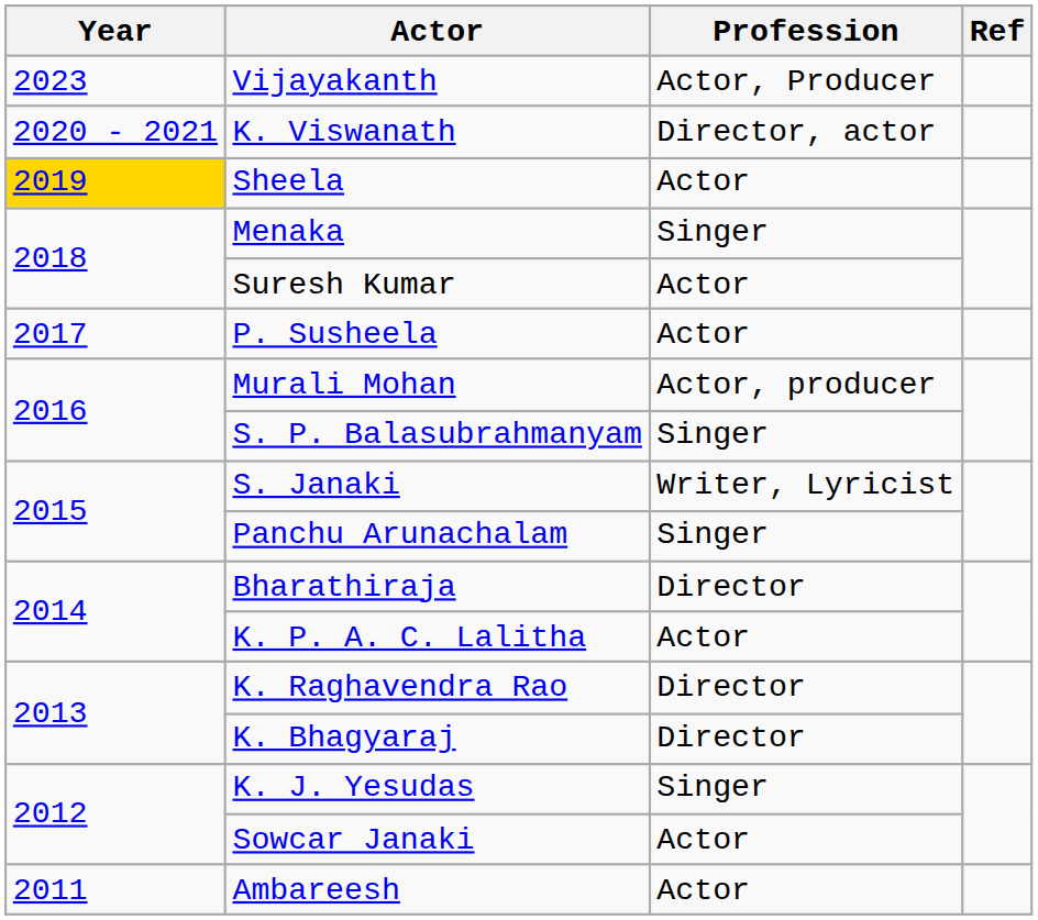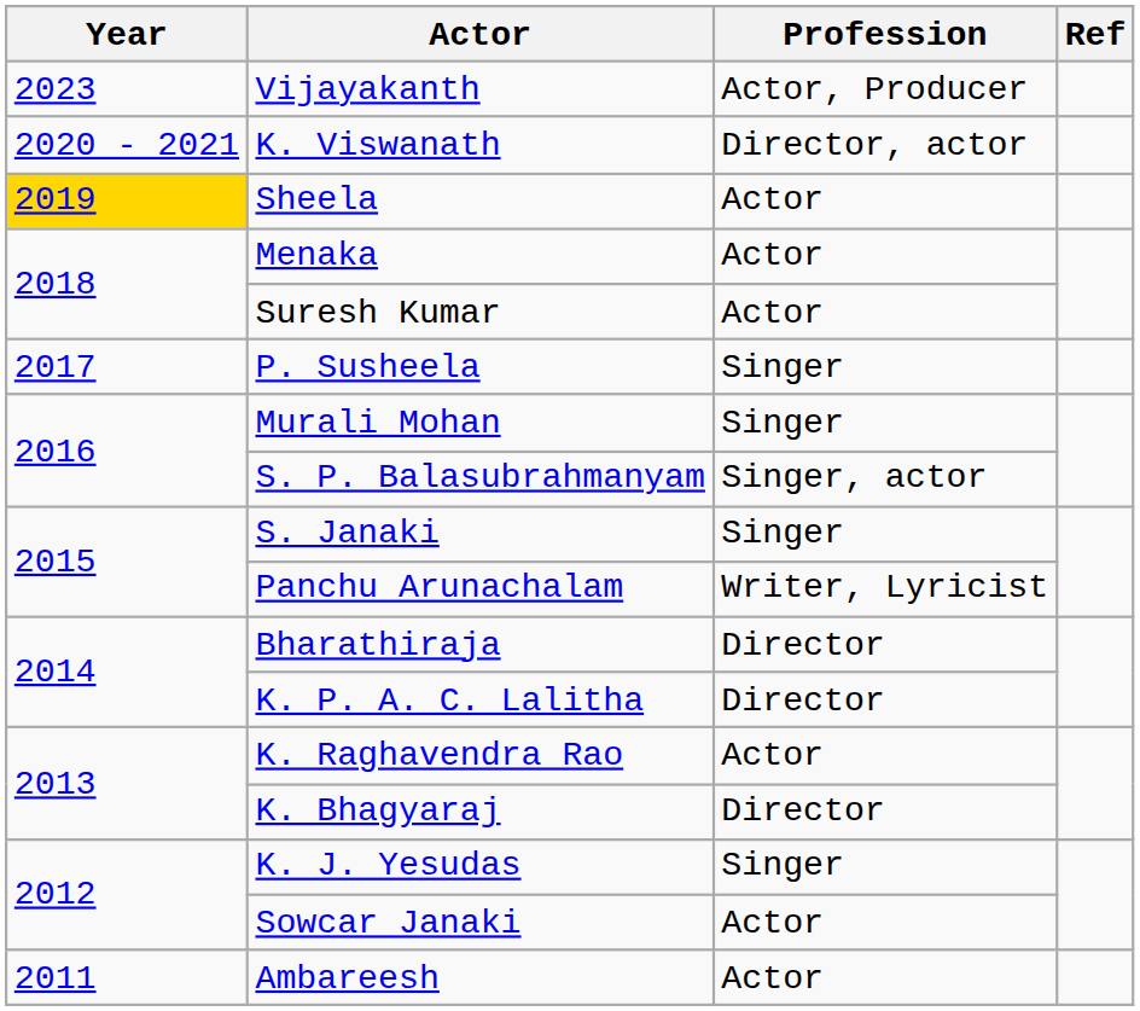 <table class="wikitable">
 <tr>
 <th>Year</th>
 <th>Actor</th>
 <th>Profession</th>
 <th>Ref</th>
 </tr>
 <tr>
 <td><a href='#'>2023</a></td>
 <td><a href='#'>Vijayakanth</a></td>
 <td>Actor, Producer</td>
 <td></td>
 </tr>
 <tr>
 <td><a href='#'>2020 - 2021</a></td>
 <td><a href='#'>K. Viswanath</a></td>
 <td>Director, actor</td>
 <td></td>
 </tr>
 <tr>
 <td style="background: gold;"><a href='#'>2019</a></td>
 <td><a href='#'>Sheela</a></td>
 <td>Actor</td>
 <td></td>
 </tr>
 <tr>
 <td rowspan="2"><a href='#'>2018</a></td>
 <td><a href='#'>Menaka</a></td>
-<td>Singer</td>
+<td>Actor</td>
 <td rowspan="2"></td>
 </tr>
 <tr>
 <td>Suresh Kumar</td>
 <td>Actor</td>
 </tr>
 <tr>
 <td><a href='#'>2017</a></td>
 <td><a href='#'>P. Susheela</a></td>
-<td>Actor</td>
+<td>Singer</td>
 <td></td>
 </tr>
 <tr>
 <td rowspan="2"><a href='#'>2016</a></td>
 <td><a href='#'>Murali Mohan</a></td>
-<td>Actor, producer</td>
+<td>Singer</td>
 <td rowspan="2"></td>
 </tr>
 <tr>
 <td><a href='#'>S. P. Balasubrahmanyam</a></td>
-<td>Singer</td>
+<td>Singer, actor</td>
 </tr>
 <tr>
 <td rowspan="2"><a href='#'>2015</a></td>
 <td><a href='#'>S. Janaki</a></td>
-<td>Writer, Lyricist</td>
+<td>Singer</td>
 <td rowspan="2"></td>
 </tr>
 <tr>
 <td><a href='#'>Panchu Arunachalam</a></td>
-<td>Singer</td>
+<td>Writer, Lyricist</td>
 </tr>
 <tr>
 <td rowspan="2"><a href='#'>2014</a></td>
 <td><a href='#'>Bharathiraja</a></td>
 <td>Director</td>
 <td rowspan="2"></td>
 </tr>
 <tr>
 <td><a href='#'>K. P. A. C. Lalitha</a></td>
-<td>Actor</td>
+<td>Director</td>
 </tr>
 <tr>
 <td rowspan="2"><a href='#'>2013</a></td>
 <td><a href='#'>K. Raghavendra Rao</a></td>
-<td>Director</td>
+<td>Actor</td>
 <td rowspan="2"></td>
 </tr>
 <tr>
 <td><a href='#'>K. Bhagyaraj</a></td>
 <td>Director</td>
 </tr>
 <tr>
 <td rowspan="2"><a href='#'>2012</a></td>
 <td><a href='#'>K. J. Yesudas</a></td>
 <td>Singer</td>
 <td rowspan="2"></td>
 </tr>
 <tr>
 <td><a href='#'>Sowcar Janaki</a></td>
 <td>Actor</td>
 </tr>
 <tr>
 <td><a href='#'>2011</a></td>
 <td><a href='#'>Ambareesh</a></td>
 <td>Actor</td>
 <td></td>
 </tr>
 </table>
